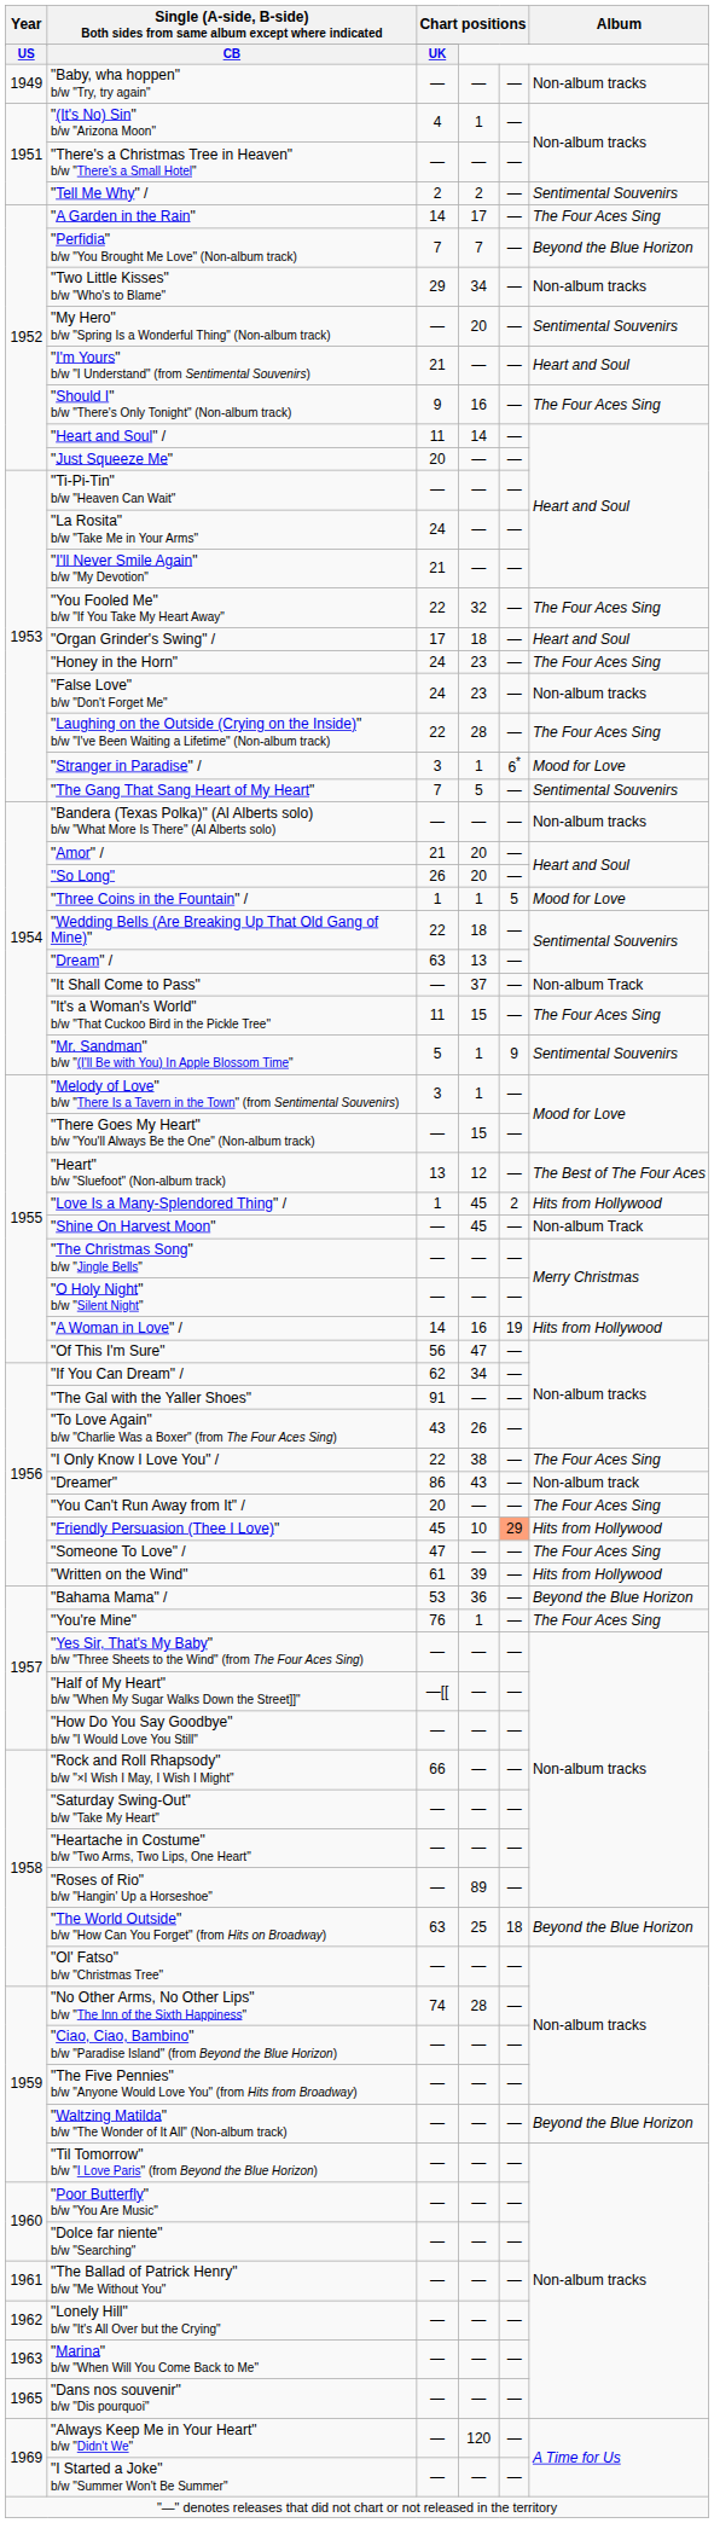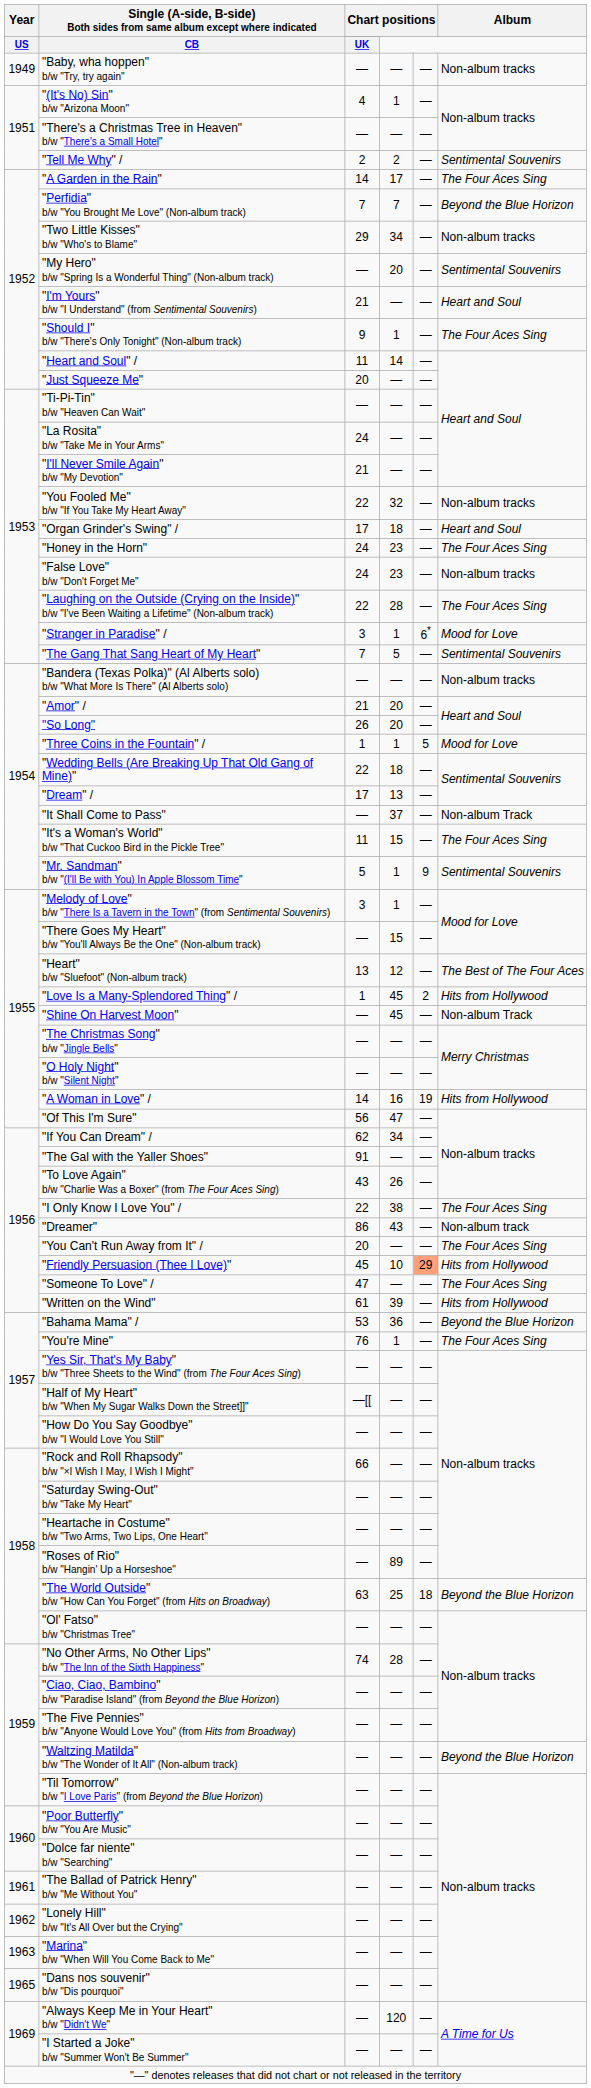 <table class="wikitable" style="text-align:center;">
 <tr>
 <th rowspan="2">Year</th>
 <th style="width:400px;" rowspan="2">Single (A-side, B-side)<br><small>Both sides from same album except where indicated</small></th>
 <th colspan="3">Chart positions</th>
 <th rowspan="2">Album</th>
 </tr>
 <tr>
 </tr>
 <tr style="font-size:smaller;">
 <th style="width:40px;"><a href='#'>US</a><br></th>
 <th style="width:40px;"><a href='#'>CB</a></th>
 <th style="width:40px;"><a href='#'>UK</a><br></th>
 </tr>
 <tr>
 <td rowspan="1">1949</td>
 <td style="text-align:left;">"Baby, wha hoppen"<br><small>b/w "Try, try again"</small></td>
 <td>—</td>
 <td>—</td>
 <td>—</td>
 <td align=left rowspan="1">Non-album tracks</td>
 </tr>
 <tr>
 <td rowspan="3">1951</td>
 <td style="text-align:left;">"<a href='#'>(It's No) Sin</a>"<br><small>b/w "Arizona Moon"</small></td>
 <td>4</td>
 <td>1</td>
 <td>—</td>
 <td align=left rowspan="2">Non-album tracks</td>
 </tr>
 <tr>
 <td style="text-align:left;">"There's a Christmas Tree in Heaven"<br><small>b/w "<a href='#'>There's a Small Hotel</a>"</small></td>
 <td>—</td>
 <td>—</td>
 <td>—</td>
 </tr>
 <tr>
 <td style="text-align:left;">"<a href='#'>Tell Me Why</a>" /</td>
 <td>2</td>
 <td>2</td>
 <td>—</td>
 <td align=left><em>Sentimental Souvenirs</em></td>
 </tr>
 <tr>
 <td rowspan="8">1952</td>
 <td style="text-align:left;">"<a href='#'>A Garden in the Rain</a>"</td>
 <td>14</td>
 <td>17</td>
 <td>—</td>
 <td align=left><em>The Four Aces Sing</em></td>
 </tr>
 <tr>
 <td style="text-align:left;">"<a href='#'>Perfidia</a>"<br><small>b/w "You Brought Me Love" (Non-album track)</small></td>
 <td>7</td>
 <td>7</td>
 <td>—</td>
 <td align=left><em>Beyond the Blue Horizon</em></td>
 </tr>
 <tr>
 <td style="text-align:left;">"Two Little Kisses"<br><small>b/w "Who's to Blame" </small></td>
 <td>29</td>
 <td>34</td>
 <td>—</td>
 <td align=left>Non-album tracks</td>
 </tr>
 <tr>
 <td style="text-align:left;">"My Hero"<br><small>b/w "Spring Is a Wonderful Thing" (Non-album track)</small></td>
 <td>—</td>
 <td>20</td>
 <td>—</td>
 <td align=left><em>Sentimental Souvenirs</em></td>
 </tr>
 <tr>
 <td style="text-align:left;">"<a href='#'>I'm Yours</a>"<br><small>b/w "I Understand" (from <em>Sentimental Souvenirs</em>)</small></td>
 <td>21</td>
 <td>—</td>
 <td>—</td>
 <td align=left><em>Heart and Soul</em></td>
 </tr>
 <tr>
 <td style="text-align:left;">"<a href='#'>Should I</a>"<br><small>b/w "There's Only Tonight" (Non-album track)</small></td>
 <td>9</td>
-<td>16</td>
+<td>1</td>
 <td>—</td>
 <td align=left><em>The Four Aces Sing</em></td>
 </tr>
 <tr>
 <td style="text-align:left;">"<a href='#'>Heart and Soul</a>" /</td>
 <td>11</td>
 <td>14</td>
 <td>—</td>
 <td align=left rowspan="5"><em>Heart and Soul</em></td>
 </tr>
 <tr>
 <td style="text-align:left;">"<a href='#'>Just Squeeze Me</a>"</td>
 <td>20</td>
 <td>—</td>
 <td>—</td>
 </tr>
 <tr>
 <td rowspan="10">1953</td>
 <td style="text-align:left;">"Ti-Pi-Tin"<br><small>b/w "Heaven Can Wait"</small></td>
 <td>—</td>
 <td>—</td>
 <td>—</td>
 </tr>
 <tr>
 <td style="text-align:left;">"La Rosita"<br><small>b/w "Take Me in Your Arms"</small></td>
 <td>24</td>
 <td>—</td>
 <td>—</td>
 </tr>
 <tr>
 <td style="text-align:left;">"<a href='#'>I'll Never Smile Again</a>"<br><small>b/w "My Devotion"</small></td>
 <td>21</td>
 <td>—</td>
 <td>—</td>
 </tr>
 <tr>
 <td style="text-align:left;">"You Fooled Me"<br><small>b/w "If You Take My Heart Away"</small></td>
 <td>22</td>
 <td>32</td>
 <td>—</td>
-<td align=left><em>The Four Aces Sing</em></td>
+<td align=left>Non-album tracks</td>
 </tr>
 <tr>
 <td style="text-align:left;">"Organ Grinder's Swing" /</td>
 <td>17</td>
 <td>18</td>
 <td>—</td>
 <td align=left><em>Heart and Soul</em></td>
 </tr>
 <tr>
 <td style="text-align:left;">"Honey in the Horn"</td>
 <td>24</td>
 <td>23</td>
 <td>—</td>
 <td align=left><em>The Four Aces Sing</em></td>
 </tr>
 <tr>
 <td style="text-align:left;">"False Love"<br><small>b/w "Don't Forget Me"</small></td>
 <td>24</td>
 <td>23</td>
 <td>—</td>
 <td align=left>Non-album tracks</td>
 </tr>
 <tr>
 <td style="text-align:left;">"<a href='#'>Laughing on the Outside (Crying on the Inside)</a>"<br><small>b/w "I've Been Waiting a Lifetime" (Non-album track)</small></td>
 <td>22</td>
 <td>28</td>
 <td>—</td>
 <td align=left><em>The Four Aces Sing</em></td>
 </tr>
 <tr>
 <td style="text-align:left;">"<a href='#'>Stranger in Paradise</a>" /</td>
 <td>3</td>
 <td>1</td>
 <td>6<sup>*</sup></td>
 <td align=left><em>Mood for Love</em></td>
 </tr>
 <tr>
 <td style="text-align:left;">"<a href='#'>The Gang That Sang Heart of My Heart</a>"</td>
 <td>7</td>
 <td>5</td>
 <td>—</td>
 <td align=left><em>Sentimental Souvenirs</em></td>
 </tr>
 <tr>
 <td rowspan="9">1954</td>
 <td style="text-align:left;">"Bandera (Texas Polka)" (Al Alberts solo)<br><small>b/w "What More Is There" (Al Alberts solo)</small></td>
 <td>—</td>
 <td>—</td>
 <td>—</td>
 <td align=left>Non-album tracks</td>
 </tr>
 <tr>
 <td style="text-align:left;">"<a href='#'>Amor</a>" /</td>
 <td>21</td>
 <td>20</td>
 <td>—</td>
 <td align=left rowspan="2"><em>Heart and Soul</em></td>
 </tr>
 <tr>
 <td style="text-align:left;"><a href='#'>"So Long"</a></td>
 <td>26</td>
 <td>20</td>
 <td>—</td>
 </tr>
 <tr>
 <td style="text-align:left;">"<a href='#'>Three Coins in the Fountain</a>" /</td>
 <td>1</td>
 <td>1</td>
 <td>5</td>
 <td align=left><em>Mood for Love</em></td>
 </tr>
 <tr>
 <td style="text-align:left;">"<a href='#'>Wedding Bells (Are Breaking Up That Old Gang of Mine)</a>"</td>
 <td>22</td>
 <td>18</td>
 <td>—</td>
 <td align=left rowspan="2"><em>Sentimental Souvenirs</em></td>
 </tr>
 <tr>
 <td style="text-align:left;">"<a href='#'>Dream</a>" /</td>
-<td>63</td>
+<td>17</td>
 <td>13</td>
 <td>—</td>
 </tr>
 <tr>
 <td style="text-align:left;">"It Shall Come to Pass"</td>
 <td>—</td>
 <td>37</td>
 <td>—</td>
 <td align=left>Non-album Track</td>
 </tr>
 <tr>
 <td style="text-align:left;">"It's a Woman's World"<br><small>b/w "That Cuckoo Bird in the Pickle Tree"</small></td>
 <td>11</td>
 <td>15</td>
 <td>—</td>
 <td align=left><em>The Four Aces Sing</em></td>
 </tr>
 <tr>
 <td style="text-align:left;">"<a href='#'>Mr. Sandman</a>"<br><small>b/w "<a href='#'>(I'll Be with You) In Apple Blossom Time</a>"</small></td>
 <td>5</td>
 <td>1</td>
 <td>9</td>
 <td align=left><em>Sentimental Souvenirs</em></td>
 </tr>
 <tr>
 <td rowspan="9">1955</td>
 <td style="text-align:left;">"<a href='#'>Melody of Love</a>"<br><small>b/w "<a href='#'>There Is a Tavern in the Town</a>" (from <em>Sentimental Souvenirs</em>)</small></td>
 <td>3</td>
 <td>1</td>
 <td>—</td>
 <td align=left rowspan="2"><em>Mood for Love</em></td>
 </tr>
 <tr>
 <td style="text-align:left;">"There Goes My Heart"<br><small>b/w "You'll Always Be the One" (Non-album track)</small></td>
 <td>—</td>
 <td>15</td>
 <td>—</td>
 </tr>
 <tr>
 <td style="text-align:left;">"Heart"<br><small>b/w "Sluefoot" (Non-album track)</small></td>
 <td>13</td>
 <td>12</td>
 <td>—</td>
 <td><em>The Best of The Four Aces</em></td>
 </tr>
 <tr>
 <td style="text-align:left;">"<a href='#'>Love Is a Many-Splendored Thing</a>" /</td>
 <td>1</td>
 <td>45</td>
 <td>2</td>
 <td align=left><em>Hits from Hollywood</em></td>
 </tr>
 <tr>
 <td style="text-align:left;">"<a href='#'>Shine On Harvest Moon</a>"</td>
 <td>—</td>
 <td>45</td>
 <td>—</td>
 <td align=left>Non-album Track</td>
 </tr>
 <tr>
 <td style="text-align:left;">"<a href='#'>The Christmas Song</a>"<br><small>b/w "<a href='#'>Jingle Bells</a>"</small></td>
 <td>—</td>
 <td>—</td>
 <td>—</td>
 <td align=left rowspan="2"><em>Merry Christmas</em></td>
 </tr>
 <tr>
 <td style="text-align:left;">"<a href='#'>O Holy Night</a>"<br><small>b/w "<a href='#'>Silent Night</a>"</small></td>
 <td>—</td>
 <td>—</td>
 <td>—</td>
 </tr>
 <tr>
 <td style="text-align:left;">"<a href='#'>A Woman in Love</a>" /</td>
 <td>14</td>
 <td>16</td>
 <td>19</td>
 <td align=left><em>Hits from Hollywood</em></td>
 </tr>
 <tr>
 <td style="text-align:left;">"Of This I'm Sure"</td>
 <td>56</td>
 <td>47</td>
 <td>—</td>
 <td align=left rowspan="4">Non-album tracks</td>
 </tr>
 <tr>
 <td rowspan="9">1956</td>
 <td style="text-align:left;">"If You Can Dream" /</td>
 <td>62</td>
 <td>34</td>
 <td>—</td>
 </tr>
 <tr>
 <td style="text-align:left;">"The Gal with the Yaller Shoes"</td>
 <td>91</td>
 <td>—</td>
 <td>—</td>
 </tr>
 <tr>
 <td style="text-align:left;">"To Love Again"<br><small>b/w "Charlie Was a Boxer" (from <em>The Four Aces Sing</em>)</small></td>
 <td>43</td>
 <td>26</td>
 <td>—</td>
 </tr>
 <tr>
 <td style="text-align:left;">"I Only Know I Love You" /</td>
 <td>22</td>
 <td>38</td>
 <td>—</td>
 <td align=left><em>The Four Aces Sing</em></td>
 </tr>
 <tr>
 <td style="text-align:left;">"Dreamer"</td>
 <td>86</td>
 <td>43</td>
 <td>—</td>
 <td align=left>Non-album track</td>
 </tr>
 <tr>
 <td style="text-align:left;">"You Can't Run Away from It" /</td>
 <td>20</td>
 <td>—</td>
 <td>—</td>
 <td align=left><em>The Four Aces Sing</em></td>
 </tr>
 <tr>
 <td style="text-align:left;">"<a href='#'>Friendly Persuasion (Thee I Love)</a>"</td>
 <td>45</td>
 <td>10</td>
 <td style="background: lightsalmon;">29</td>
 <td align=left><em>Hits from Hollywood</em></td>
 </tr>
 <tr>
 <td style="text-align:left;">"Someone To Love" /</td>
 <td>47</td>
 <td>—</td>
 <td>—</td>
 <td align=left><em>The Four Aces Sing</em></td>
 </tr>
 <tr>
 <td style="text-align:left;">"Written on the Wind"</td>
 <td>61</td>
 <td>39</td>
 <td>—</td>
 <td align=left><em>Hits from Hollywood</em></td>
 </tr>
 <tr>
 <td rowspan="5">1957</td>
 <td style="text-align:left;">"Bahama Mama" /</td>
 <td>53</td>
 <td>36</td>
 <td>—</td>
 <td align=left><em>Beyond the Blue Horizon</em></td>
 </tr>
 <tr>
 <td style="text-align:left;">"You're Mine"</td>
 <td>76</td>
 <td>1</td>
 <td>—</td>
 <td align=left><em>The Four Aces Sing</em></td>
 </tr>
 <tr>
 <td style="text-align:left;">"<a href='#'>Yes Sir, That's My Baby</a>"<br><small>b/w "Three Sheets to the Wind" (from <em>The Four Aces Sing</em>)</small></td>
 <td>—</td>
 <td>—</td>
 <td>—</td>
 <td align=left rowspan="7">Non-album tracks</td>
 </tr>
 <tr>
 <td style="text-align:left;">"Half of My Heart"<br><small>b/w "When My Sugar Walks Down the Street]]"</small></td>
 <td>—[[</td>
 <td>—</td>
 <td>—</td>
 </tr>
 <tr>
 <td style="text-align:left;">"How Do You Say Goodbye"<br><small>b/w "I Would Love You Still"</small></td>
 <td>—</td>
 <td>—</td>
 <td>—</td>
 </tr>
 <tr>
 <td rowspan="6">1958</td>
 <td style="text-align:left;">"Rock and Roll Rhapsody"<br><small>b/w "×I Wish I May, I Wish I Might"</small></td>
 <td>66</td>
 <td>—</td>
 <td>—</td>
 </tr>
 <tr>
 <td style="text-align:left;">"Saturday Swing-Out"<br><small>b/w "Take My Heart"</small></td>
 <td>—</td>
 <td>—</td>
 <td>—</td>
 </tr>
 <tr>
 <td style="text-align:left;">"Heartache in Costume"<br><small>b/w "Two Arms, Two Lips, One Heart"</small></td>
 <td>—</td>
 <td>—</td>
 <td>—</td>
 </tr>
 <tr>
 <td style="text-align:left;">"Roses of Rio"<br><small>b/w "Hangin' Up a Horseshoe"</small></td>
 <td>—</td>
 <td>89</td>
 <td>—</td>
 </tr>
 <tr>
 <td style="text-align:left;">"<a href='#'>The World Outside</a>"<br><small>b/w "How Can You Forget" (from <em>Hits on Broadway</em>)</small></td>
 <td>63</td>
 <td>25</td>
 <td>18</td>
 <td align=left><em>Beyond the Blue Horizon</em></td>
 </tr>
 <tr>
 <td style="text-align:left;">"Ol' Fatso"<br><small>b/w "Christmas Tree"</small></td>
 <td>—</td>
 <td>—</td>
 <td>—</td>
 <td align=left rowspan="4">Non-album tracks</td>
 </tr>
 <tr>
 <td rowspan="5">1959</td>
 <td style="text-align:left;">"No Other Arms, No Other Lips"<br><small>b/w "<a href='#'>The Inn of the Sixth Happiness</a>"</small></td>
 <td>74</td>
 <td>28</td>
 <td>—</td>
 </tr>
 <tr>
 <td style="text-align:left;">"<a href='#'>Ciao, Ciao, Bambino</a>"<br><small>b/w "Paradise Island" (from <em>Beyond the Blue Horizon</em>)</small></td>
 <td>—</td>
 <td>—</td>
 <td>—</td>
 </tr>
 <tr>
 <td style="text-align:left;">"The Five Pennies"<br><small>b/w "Anyone Would Love You" (from <em>Hits from Broadway</em>)</small></td>
 <td>—</td>
 <td>—</td>
 <td>—</td>
 </tr>
 <tr>
 <td style="text-align:left;">"<a href='#'>Waltzing Matilda</a>"<br><small>b/w "The Wonder of It All" (Non-album track)</small></td>
 <td>—</td>
 <td>—</td>
 <td>—</td>
 <td align=left><em>Beyond the Blue Horizon</em></td>
 </tr>
 <tr>
 <td style="text-align:left;">"Til Tomorrow"<br><small>b/w "<a href='#'>I Love Paris</a>" (from <em>Beyond the Blue Horizon</em>)</small></td>
 <td>—</td>
 <td>—</td>
 <td>—</td>
 <td align=left rowspan="7">Non-album tracks</td>
 </tr>
 <tr>
 <td rowspan="2">1960</td>
 <td style="text-align:left;">"<a href='#'>Poor Butterfly</a>"<br><small>b/w "You Are Music"</small></td>
 <td>—</td>
 <td>—</td>
 <td>—</td>
 </tr>
 <tr>
 <td style="text-align:left;">"Dolce far niente"<br><small>b/w "Searching"</small></td>
 <td>—</td>
 <td>—</td>
 <td>—</td>
 </tr>
 <tr>
 <td>1961</td>
 <td style="text-align:left;">"The Ballad of Patrick Henry"<br><small>b/w "Me Without You"</small></td>
 <td>—</td>
 <td>—</td>
 <td>—</td>
 </tr>
 <tr>
 <td>1962</td>
 <td style="text-align:left;">"Lonely Hill"<br><small>b/w "It's All Over but the Crying"</small></td>
 <td>—</td>
 <td>—</td>
 <td>—</td>
 </tr>
 <tr>
 <td>1963</td>
 <td style="text-align:left;">"<a href='#'>Marina</a>"<br><small>b/w "When Will You Come Back to Me"</small></td>
 <td>—</td>
 <td>—</td>
 <td>—</td>
 </tr>
 <tr>
 <td>1965</td>
 <td style="text-align:left;">"Dans nos souvenir"<br><small>b/w "Dis pourquoi"</small></td>
 <td>—</td>
 <td>—</td>
 <td>—</td>
 </tr>
 <tr>
 <td rowspan="2">1969</td>
 <td style="text-align:left;">"Always Keep Me in Your Heart"<br><small>b/w "<a href='#'>Didn't We</a>"</small></td>
 <td>—</td>
 <td>120</td>
 <td>—</td>
 <td align=left rowspan="2"><em><a href='#'>A Time for Us</a></em></td>
 </tr>
 <tr>
 <td style="text-align:left;">"I Started a Joke"<br><small>b/w "Summer Won't Be Summer"</small></td>
 <td>—</td>
 <td>—</td>
 <td>—</td>
 </tr>
 <tr>
 <td colspan="6" style="font-size:90%;">"—" denotes releases that did not chart or not released in the territory</td>
 </tr>
 </table>
